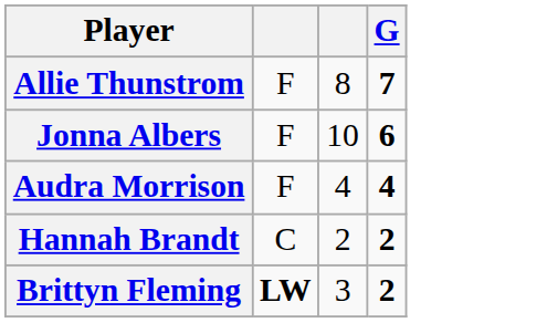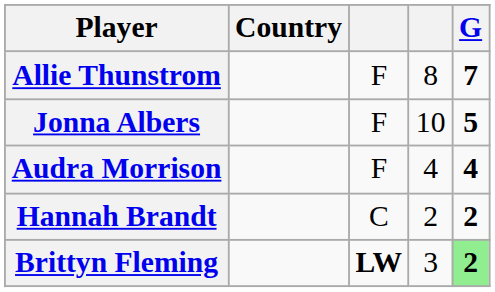 <table class="wikitable" style="text-align: center;">
 <tr>
 <th scope="col">Player</th>
+<th scope="col">Country</th>
 <th scope="col"></th>
 <th scope="col"></th>
 <th scope="col"><a href='#'>G</a></th>
 </tr>
 <tr>
 <th scope="row" align="left"><a href='#'>Allie Thunstrom</a></th>
+<td></td>
 <td>F</td>
 <td>8</td>
 <td><strong>7</strong></td>
 </tr>
 <tr>
 <th scope="row" align="left"><a href='#'>Jonna Albers</a></th>
+<td></td>
 <td>F</td>
 <td>10</td>
-<td><strong>6</strong></td>
+<td><strong>5</strong></td>
 </tr>
 <tr>
 <th scope="row" align="left"><a href='#'>Audra Morrison</a></th>
+<td></td>
 <td>F</td>
 <td>4</td>
 <td><strong>4</strong></td>
 </tr>
 <tr>
 <th scope="row" align="left"><a href='#'>Hannah Brandt</a></th>
+<td></td>
 <td>C</td>
 <td>2</td>
 <td><strong>2</strong></td>
 </tr>
 <tr>
 <th scope="row" align="left"><a href='#'>Brittyn Fleming</a></th>
+<td></td>
 <td><strong>LW</strong></td>
 <td>3</td>
-<td><strong>2</strong></td>
+<td style="background: lightgreen;"><strong>2</strong></td>
 </tr>
 </table>
